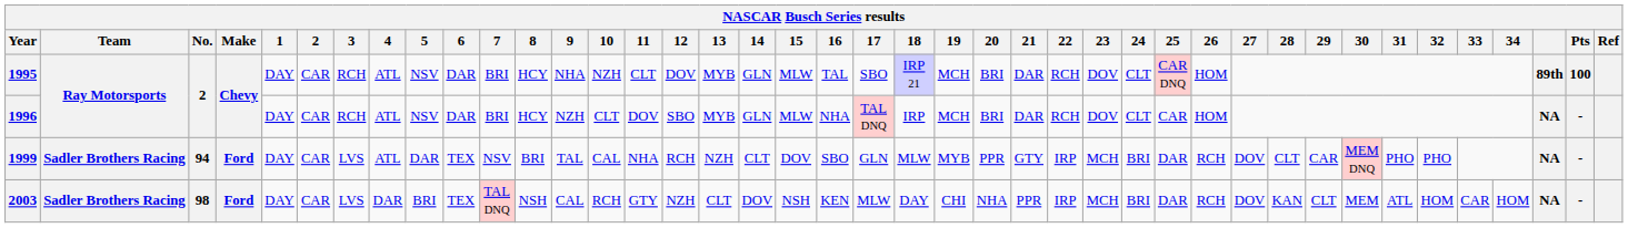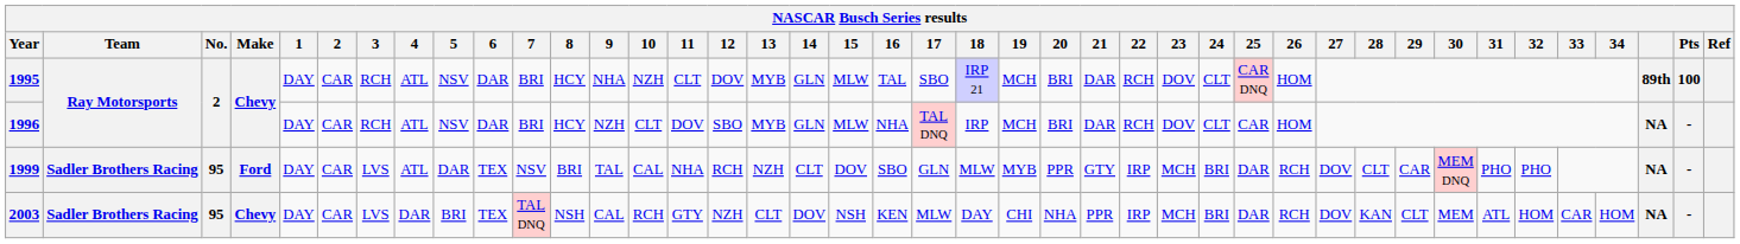 <table class="wikitable" style="text-align:center; font-size:75%">
 <tr>
 <th colspan=45><a href='#'>NASCAR</a> <a href='#'>Busch Series</a> results</th>
 </tr>
 <tr>
 <th>Year</th>
 <th>Team</th>
 <th>No.</th>
 <th>Make</th>
 <th>1</th>
 <th>2</th>
 <th>3</th>
 <th>4</th>
 <th>5</th>
 <th>6</th>
 <th>7</th>
 <th>8</th>
 <th>9</th>
 <th>10</th>
 <th>11</th>
 <th>12</th>
 <th>13</th>
 <th>14</th>
 <th>15</th>
 <th>16</th>
 <th>17</th>
 <th>18</th>
 <th>19</th>
 <th>20</th>
 <th>21</th>
 <th>22</th>
 <th>23</th>
 <th>24</th>
 <th>25</th>
 <th>26</th>
 <th>27</th>
 <th>28</th>
 <th>29</th>
 <th>30</th>
 <th>31</th>
 <th>32</th>
 <th>33</th>
 <th>34</th>
 <th></th>
 <th>Pts</th>
 <th>Ref</th>
 </tr>
 <tr>
 <th><a href='#'>1995</a></th>
 <th rowspan=2><a href='#'>Ray Motorsports</a></th>
 <th rowspan=2>2</th>
 <th rowspan=2><a href='#'>Chevy</a></th>
 <td><a href='#'>DAY</a></td>
 <td><a href='#'>CAR</a></td>
 <td><a href='#'>RCH</a></td>
 <td><a href='#'>ATL</a></td>
 <td><a href='#'>NSV</a></td>
 <td><a href='#'>DAR</a></td>
 <td><a href='#'>BRI</a></td>
 <td><a href='#'>HCY</a></td>
 <td><a href='#'>NHA</a></td>
 <td><a href='#'>NZH</a></td>
 <td><a href='#'>CLT</a></td>
 <td><a href='#'>DOV</a></td>
 <td><a href='#'>MYB</a></td>
 <td><a href='#'>GLN</a></td>
 <td><a href='#'>MLW</a></td>
 <td><a href='#'>TAL</a></td>
 <td><a href='#'>SBO</a></td>
 <td style="background:#CFCFFF;"><a href='#'>IRP</a><br><small>21</small></td>
 <td><a href='#'>MCH</a></td>
 <td><a href='#'>BRI</a></td>
 <td><a href='#'>DAR</a></td>
 <td><a href='#'>RCH</a></td>
 <td><a href='#'>DOV</a></td>
 <td><a href='#'>CLT</a></td>
 <td style="background:#FFCFCF;"><a href='#'>CAR</a><br><small>DNQ</small></td>
 <td><a href='#'>HOM</a></td>
 <td colspan=8></td>
 <th>89th</th>
 <th>100</th>
 <th></th>
 </tr>
 <tr>
 <th><a href='#'>1996</a></th>
 <td><a href='#'>DAY</a></td>
 <td><a href='#'>CAR</a></td>
 <td><a href='#'>RCH</a></td>
 <td><a href='#'>ATL</a></td>
 <td><a href='#'>NSV</a></td>
 <td><a href='#'>DAR</a></td>
 <td><a href='#'>BRI</a></td>
 <td><a href='#'>HCY</a></td>
 <td><a href='#'>NZH</a></td>
 <td><a href='#'>CLT</a></td>
 <td><a href='#'>DOV</a></td>
 <td><a href='#'>SBO</a></td>
 <td><a href='#'>MYB</a></td>
 <td><a href='#'>GLN</a></td>
 <td><a href='#'>MLW</a></td>
 <td><a href='#'>NHA</a></td>
 <td style="background:#FFCFCF;"><a href='#'>TAL</a><br><small>DNQ</small></td>
 <td><a href='#'>IRP</a></td>
 <td><a href='#'>MCH</a></td>
 <td><a href='#'>BRI</a></td>
 <td><a href='#'>DAR</a></td>
 <td><a href='#'>RCH</a></td>
 <td><a href='#'>DOV</a></td>
 <td><a href='#'>CLT</a></td>
 <td><a href='#'>CAR</a></td>
 <td><a href='#'>HOM</a></td>
 <td colspan=8></td>
 <th>NA</th>
 <th>-</th>
 <th></th>
 </tr>
 <tr>
 <th><a href='#'>1999</a></th>
 <th><a href='#'>Sadler Brothers Racing</a></th>
-<th>94</th>
+<th>95</th>
 <th><a href='#'>Ford</a></th>
 <td><a href='#'>DAY</a></td>
 <td><a href='#'>CAR</a></td>
 <td><a href='#'>LVS</a></td>
 <td><a href='#'>ATL</a></td>
 <td><a href='#'>DAR</a></td>
 <td><a href='#'>TEX</a></td>
 <td><a href='#'>NSV</a></td>
 <td><a href='#'>BRI</a></td>
 <td><a href='#'>TAL</a></td>
 <td><a href='#'>CAL</a></td>
 <td><a href='#'>NHA</a></td>
 <td><a href='#'>RCH</a></td>
 <td><a href='#'>NZH</a></td>
 <td><a href='#'>CLT</a></td>
 <td><a href='#'>DOV</a></td>
 <td><a href='#'>SBO</a></td>
 <td><a href='#'>GLN</a></td>
 <td><a href='#'>MLW</a></td>
 <td><a href='#'>MYB</a></td>
 <td><a href='#'>PPR</a></td>
 <td><a href='#'>GTY</a></td>
 <td><a href='#'>IRP</a></td>
 <td><a href='#'>MCH</a></td>
 <td><a href='#'>BRI</a></td>
 <td><a href='#'>DAR</a></td>
 <td><a href='#'>RCH</a></td>
 <td><a href='#'>DOV</a></td>
 <td><a href='#'>CLT</a></td>
 <td><a href='#'>CAR</a></td>
 <td style="background:#FFCFCF;"><a href='#'>MEM</a><br><small>DNQ</small></td>
 <td><a href='#'>PHO</a></td>
 <td><a href='#'>PHO</a></td>
 <td colspan=2></td>
 <th>NA</th>
 <th>-</th>
 <th></th>
 </tr>
 <tr>
 <th><a href='#'>2003</a></th>
 <th><a href='#'>Sadler Brothers Racing</a></th>
-<th>98</th>
-<th><a href='#'>Ford</a></th>
+<th>95</th>
+<th><a href='#'>Chevy</a></th>
 <td><a href='#'>DAY</a></td>
 <td><a href='#'>CAR</a></td>
 <td><a href='#'>LVS</a></td>
 <td><a href='#'>DAR</a></td>
 <td><a href='#'>BRI</a></td>
 <td><a href='#'>TEX</a></td>
 <td style="background:#FFCFCF;"><a href='#'>TAL</a><br><small>DNQ</small></td>
 <td><a href='#'>NSH</a></td>
 <td><a href='#'>CAL</a></td>
 <td><a href='#'>RCH</a></td>
 <td><a href='#'>GTY</a></td>
 <td><a href='#'>NZH</a></td>
 <td><a href='#'>CLT</a></td>
 <td><a href='#'>DOV</a></td>
 <td><a href='#'>NSH</a></td>
 <td><a href='#'>KEN</a></td>
 <td><a href='#'>MLW</a></td>
 <td><a href='#'>DAY</a></td>
 <td><a href='#'>CHI</a></td>
 <td><a href='#'>NHA</a></td>
 <td><a href='#'>PPR</a></td>
 <td><a href='#'>IRP</a></td>
 <td><a href='#'>MCH</a></td>
 <td><a href='#'>BRI</a></td>
 <td><a href='#'>DAR</a></td>
 <td><a href='#'>RCH</a></td>
 <td><a href='#'>DOV</a></td>
 <td><a href='#'>KAN</a></td>
 <td><a href='#'>CLT</a></td>
 <td><a href='#'>MEM</a></td>
 <td><a href='#'>ATL</a></td>
 <td><a href='#'>HOM</a></td>
 <td><a href='#'>CAR</a></td>
 <td><a href='#'>HOM</a></td>
 <th>NA</th>
 <th>-</th>
 <th></th>
 </tr>
 </table>
